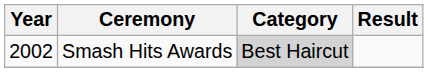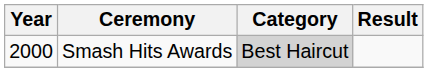 <table class="wikitable">
 <tr>
 <th>Year</th>
 <th>Ceremony</th>
 <th>Category</th>
 <th>Result</th>
 </tr>
 <tr>
-<td>2002</td>
+<td>2000</td>
 <td>Smash Hits Awards</td>
 <td style="background: lightgrey;">Best Haircut</td>
 <td></td>
 </tr>
 <tr>
 </tr>
 </table>
